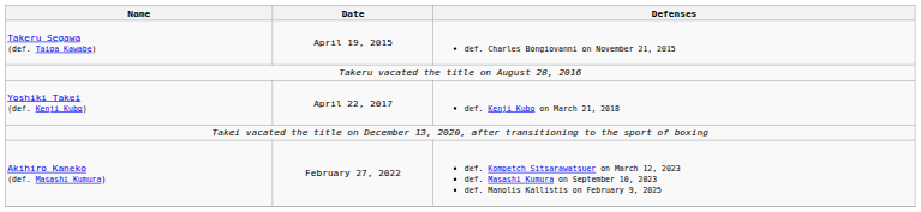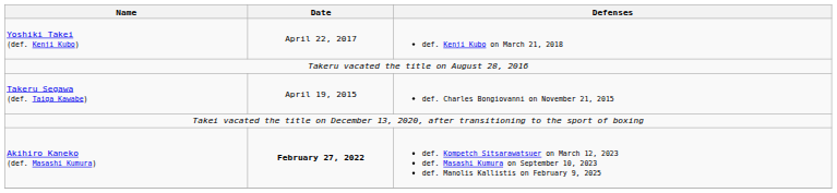 <table class="wikitable" width=100%>
 <tr>
 <th width=25%>Name</th>
 <th width=15%>Date</th>
 <th width=45%>Defenses</th>
 </tr>
 <tr>
-<td align=left> <a href='#'>Takeru Segawa</a> <br><small>(def. <a href='#'>Taiga Kawabe</a>)</small></td>
-<td align=center>April 19, 2015</td>
-<td><br><ul><li><small>def. Charles Bongiovanni on November 21, 2015</small></li></ul></td>
+<td align=left> <a href='#'>Yoshiki Takei</a> <br><small>(def. <a href='#'>Kenji Kubo</a>)</small></td>
+<td align=center>April 22, 2017</td>
+<td><br><ul><li><small>def. <a href='#'>Kenji Kubo</a> on March 21, 2018</small></li></ul></td>
 </tr>
 <tr>
 <td colspan=3 align=center><em>Takeru vacated the title on August 28, 2016</em></td>
 </tr>
 <tr>
-<td align=left> <a href='#'>Yoshiki Takei</a> <br><small>(def. <a href='#'>Kenji Kubo</a>)</small></td>
-<td align=center>April 22, 2017</td>
-<td><br><ul><li><small>def. <a href='#'>Kenji Kubo</a> on March 21, 2018</small></li></ul></td>
+<td align=left> <a href='#'>Takeru Segawa</a> <br><small>(def. <a href='#'>Taiga Kawabe</a>)</small></td>
+<td align=center>April 19, 2015</td>
+<td><br><ul><li><small>def. Charles Bongiovanni on November 21, 2015</small></li></ul></td>
 </tr>
 <tr>
 <td colspan=3 align=center><em>Takei vacated the title on December 13, 2020, after transitioning to the sport of boxing</em></td>
 </tr>
 <tr>
 <td align=left> <a href='#'>Akihiro Kaneko</a> <br><small>(def. <a href='#'>Masashi Kumura</a>)</small></td>
-<td align=center>February 27, 2022</td>
+<td align=center><strong>February 27, 2022</strong></td>
 <td><br><ul><li><small>def. <a href='#'>Kompetch Sitsarawatsuer</a> on March 12, 2023</small></li><li><small>def. <a href='#'>Masashi Kumura</a> on September 10, 2023</small></li><li><small>def. Manolis Kallistis on February 9, 2025</small></li></ul></td>
 </tr>
 <tr>
 </tr>
 </table>
